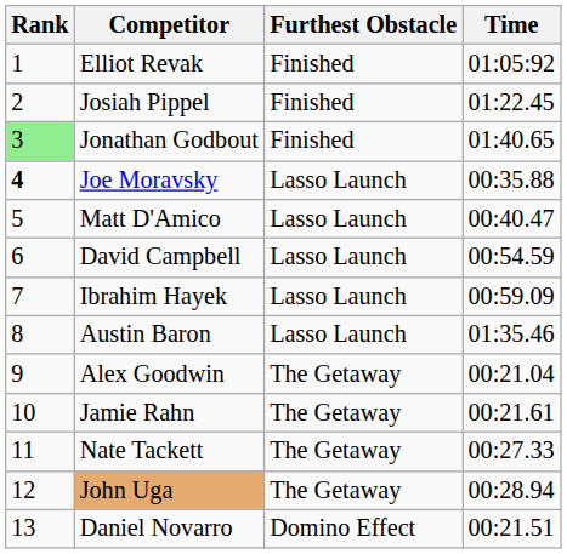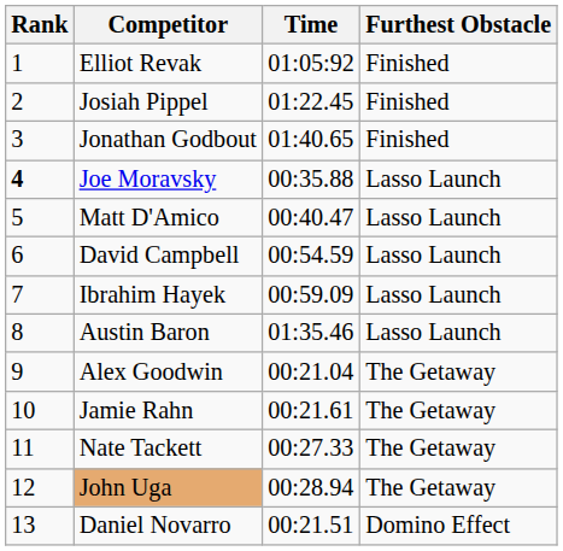 <table class="wikitable sortable mw-collapsible">
 <tr>
 <th>Rank</th>
 <th>Competitor</th>
+<th>Time</th>
 <th>Furthest Obstacle</th>
-<th>Time</th>
 </tr>
 <tr>
 <td>1</td>
 <td>Elliot Revak</td>
+<td>01:05:92</td>
 <td>Finished</td>
-<td>01:05:92</td>
 </tr>
 <tr>
 <td>2</td>
 <td>Josiah Pippel</td>
+<td>01:22.45</td>
 <td>Finished</td>
-<td>01:22.45</td>
 </tr>
 <tr>
-<td style="background: lightgreen;">3</td>
+<td>3</td>
 <td>Jonathan Godbout</td>
+<td>01:40.65</td>
 <td>Finished</td>
-<td>01:40.65</td>
 </tr>
 <tr>
 <td><strong>4</strong></td>
 <td><a href='#'>Joe Moravsky</a></td>
+<td>00:35.88</td>
 <td>Lasso Launch</td>
-<td>00:35.88</td>
 </tr>
 <tr>
 <td>5</td>
 <td>Matt D'Amico</td>
+<td>00:40.47</td>
 <td>Lasso Launch</td>
-<td>00:40.47</td>
 </tr>
 <tr>
 <td>6</td>
 <td>David Campbell</td>
+<td>00:54.59</td>
 <td>Lasso Launch</td>
-<td>00:54.59</td>
 </tr>
 <tr>
 <td>7</td>
 <td>Ibrahim Hayek</td>
+<td>00:59.09</td>
 <td>Lasso Launch</td>
-<td>00:59.09</td>
 </tr>
 <tr>
 <td>8</td>
 <td>Austin Baron</td>
+<td>01:35.46</td>
 <td>Lasso Launch</td>
-<td>01:35.46</td>
 </tr>
 <tr>
 <td>9</td>
 <td>Alex Goodwin</td>
+<td>00:21.04</td>
 <td>The Getaway</td>
-<td>00:21.04</td>
 </tr>
 <tr>
 <td>10</td>
 <td>Jamie Rahn</td>
+<td>00:21.61</td>
 <td>The Getaway</td>
-<td>00:21.61</td>
 </tr>
 <tr>
 <td>11</td>
 <td>Nate Tackett</td>
+<td>00:27.33</td>
 <td>The Getaway</td>
-<td>00:27.33</td>
 </tr>
 <tr>
 <td>12</td>
 <td style="background-color:#E5AA70">John Uga</td>
+<td>00:28.94</td>
 <td>The Getaway</td>
-<td>00:28.94</td>
 </tr>
 <tr>
 <td>13</td>
 <td>Daniel Novarro</td>
+<td>00:21.51</td>
 <td>Domino Effect</td>
-<td>00:21.51</td>
 </tr>
 </table>
